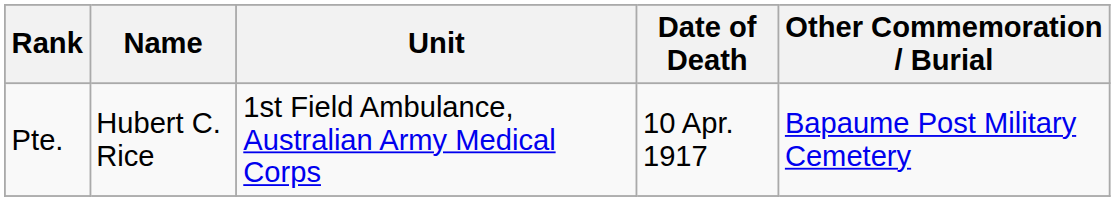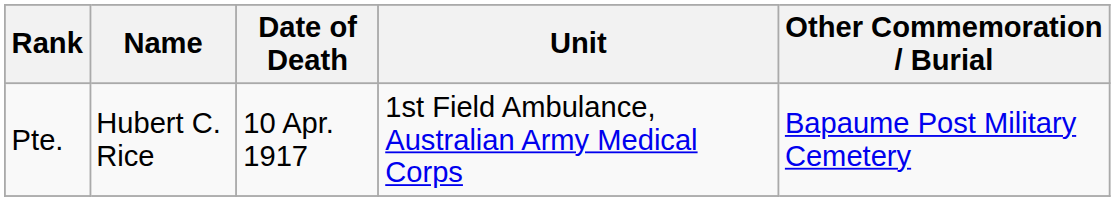 <table class="wikitable">
 <tr>
 <th>Rank</th>
 <th>Name</th>
+<th>Date of Death</th>
 <th>Unit</th>
-<th>Date of Death</th>
 <th>Other Commemoration / Burial</th>
 </tr>
 <tr>
 <td>Pte.</td>
 <td>Hubert C. Rice</td>
+<td>10 Apr. 1917</td>
 <td>1st Field Ambulance, <a href='#'>Australian Army Medical Corps</a></td>
-<td>10 Apr. 1917</td>
 <td><a href='#'>Bapaume Post Military Cemetery</a></td>
 </tr>
 </table>
